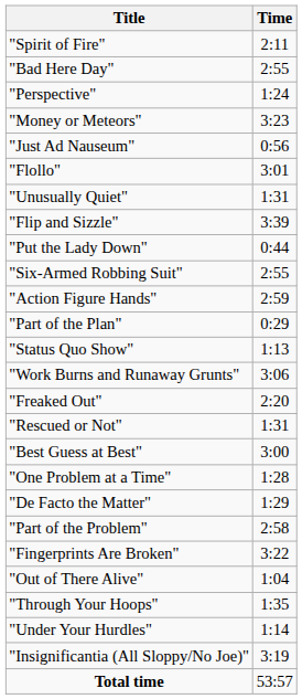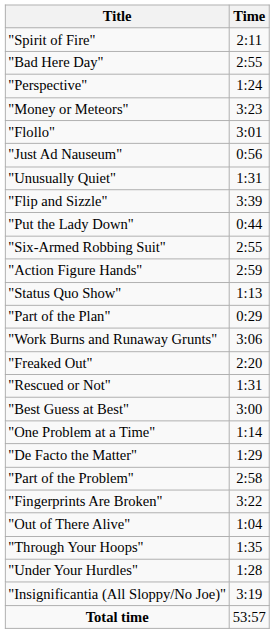 <table class="wikitable sortable" style="float:right; clear:right; margin-left: 1.4em;">
 <tr>
 <th scope="col">Title</th>
 <th scope="col">Time</th>
 </tr>
 <tr>
 <td>"Spirit of Fire"</td>
 <td style="text-align: center">2:11</td>
 </tr>
 <tr>
 <td>"Bad Here Day"</td>
 <td style="text-align: center">2:55</td>
 </tr>
 <tr>
 <td>"Perspective"</td>
 <td style="text-align: center">1:24</td>
 </tr>
 <tr>
 <td>"Money or Meteors"</td>
 <td style="text-align: center">3:23</td>
 </tr>
 <tr>
+<td>"Flollo"</td>
+<td style="text-align: center">3:01</td>
+</tr>
+<tr>
 <td>"Just Ad Nauseum"</td>
 <td style="text-align: center">0:56</td>
-</tr>
-<tr>
-<td>"Flollo"</td>
-<td style="text-align: center">3:01</td>
 </tr>
 <tr>
 <td>"Unusually Quiet"</td>
 <td style="text-align: center">1:31</td>
 </tr>
 <tr>
 <td>"Flip and Sizzle"</td>
 <td style="text-align: center">3:39</td>
 </tr>
 <tr>
 <td>"Put the Lady Down"</td>
 <td style="text-align: center">0:44</td>
 </tr>
 <tr>
 <td>"Six-Armed Robbing Suit"</td>
 <td style="text-align: center">2:55</td>
 </tr>
 <tr>
 <td>"Action Figure Hands"</td>
 <td style="text-align: center">2:59</td>
 </tr>
 <tr>
+<td>"Status Quo Show"</td>
+<td style="text-align: center">1:13</td>
+</tr>
+<tr>
 <td>"Part of the Plan"</td>
 <td style="text-align: center">0:29</td>
-</tr>
-<tr>
-<td>"Status Quo Show"</td>
-<td style="text-align: center">1:13</td>
 </tr>
 <tr>
 <td>"Work Burns and Runaway Grunts"</td>
 <td style="text-align: center">3:06</td>
 </tr>
 <tr>
 <td>"Freaked Out"</td>
 <td style="text-align: center">2:20</td>
 </tr>
 <tr>
 <td>"Rescued or Not"</td>
 <td style="text-align: center">1:31</td>
 </tr>
 <tr>
 <td>"Best Guess at Best"</td>
 <td style="text-align: center">3:00</td>
 </tr>
 <tr>
 <td>"One Problem at a Time"</td>
-<td style="text-align: center">1:28</td>
+<td style="text-align: center">1:14</td>
 </tr>
 <tr>
 <td>"De Facto the Matter"</td>
 <td style="text-align: center">1:29</td>
 </tr>
 <tr>
 <td>"Part of the Problem"</td>
 <td style="text-align: center">2:58</td>
 </tr>
 <tr>
 <td>"Fingerprints Are Broken"</td>
 <td style="text-align: center">3:22</td>
 </tr>
 <tr>
 <td>"Out of There Alive"</td>
 <td style="text-align: center">1:04</td>
 </tr>
 <tr>
 <td>"Through Your Hoops"</td>
 <td style="text-align: center">1:35</td>
 </tr>
 <tr>
 <td>"Under Your Hurdles"</td>
-<td style="text-align: center">1:14</td>
+<td style="text-align: center">1:28</td>
 </tr>
 <tr>
 <td>"Insignificantia (All Sloppy/No Joe)"</td>
 <td style="text-align: center">3:19</td>
 </tr>
 <tr class="sortbottom" style="text-align: center">
 <td><strong>Total time</strong></td>
 <td>53:57</td>
 </tr>
 </table>
